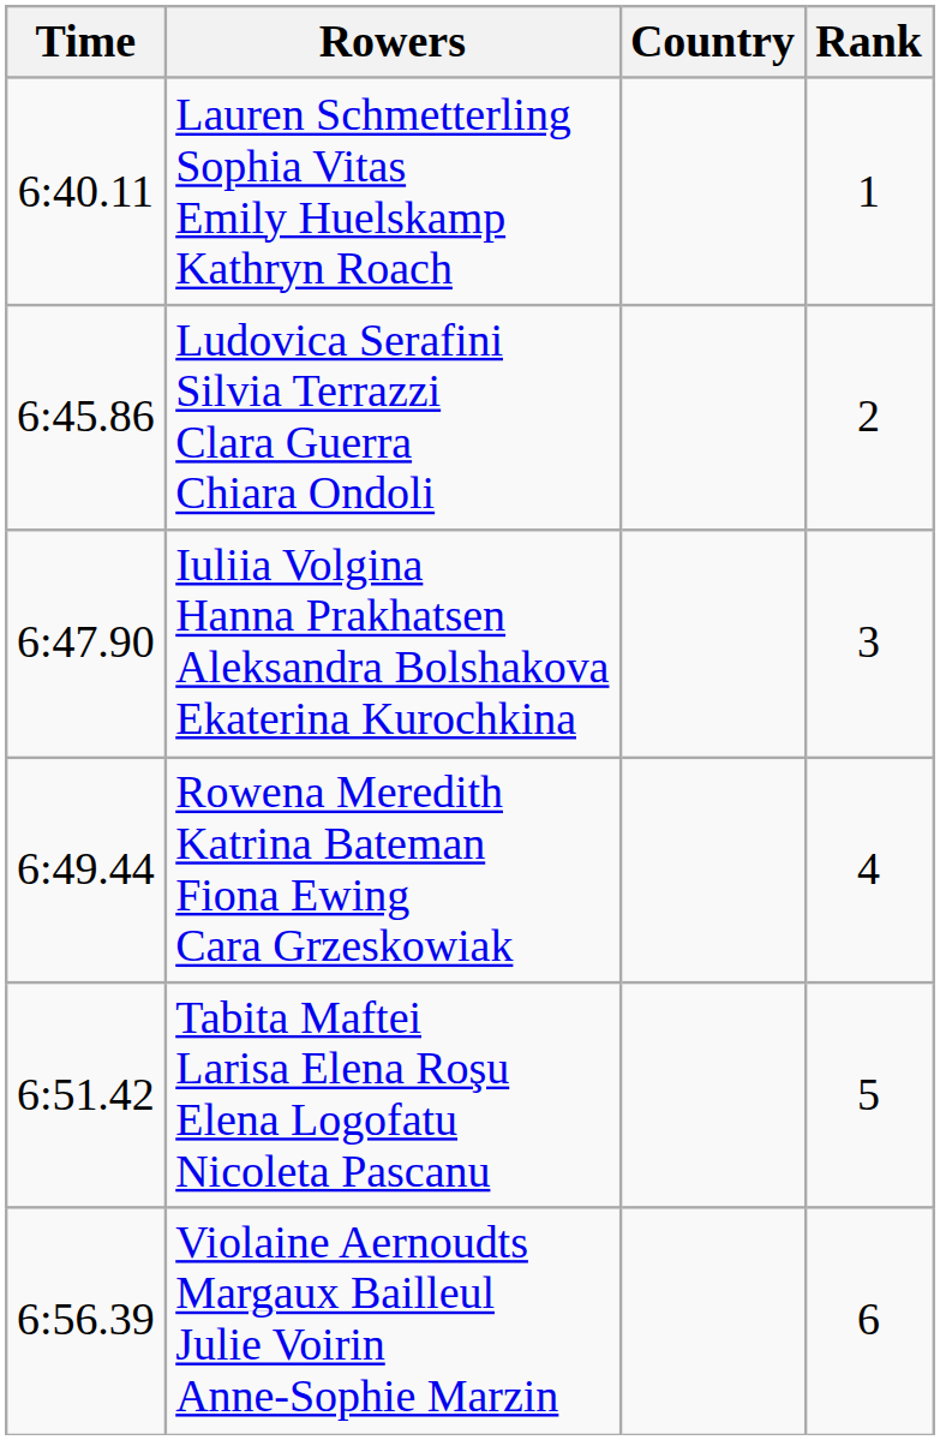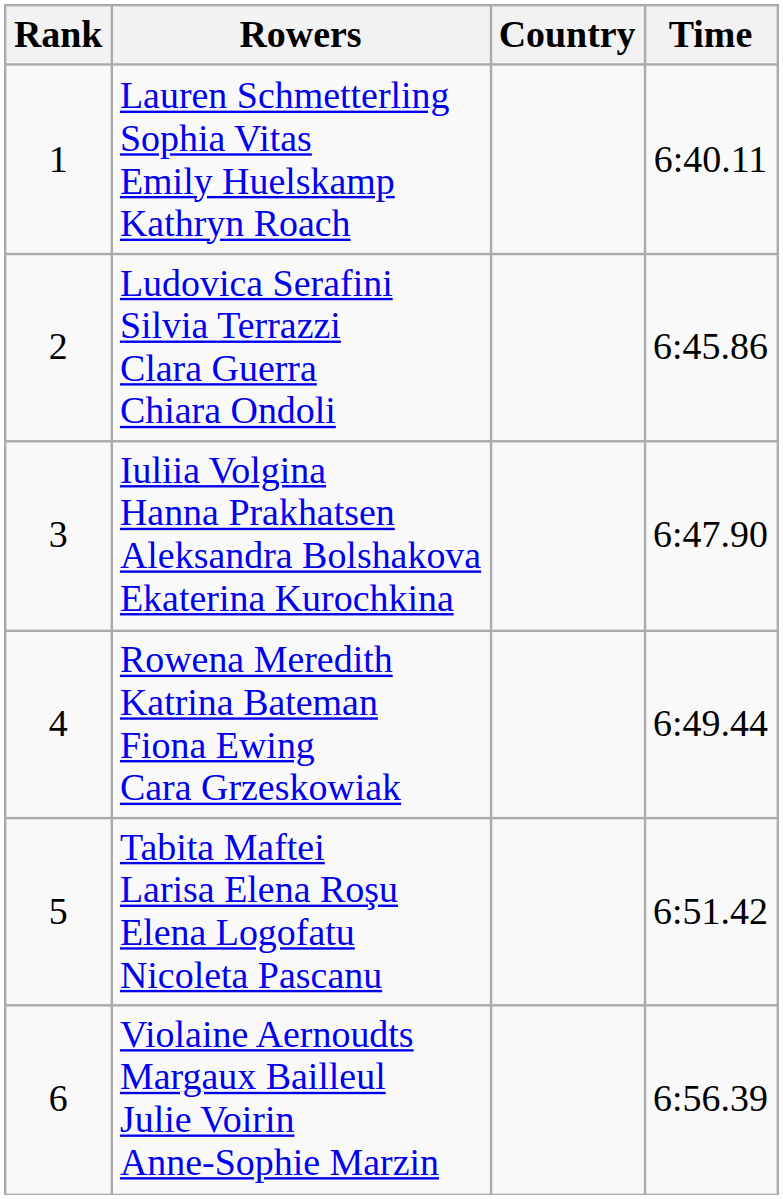 <table class="wikitable" style="text-align:center">
 <tr>
-<th>Time</th>
+<th>Rank</th>
 <th>Rowers</th>
 <th>Country</th>
-<th>Rank</th>
+<th>Time</th>
 </tr>
 <tr>
-<td>6:40.11</td>
+<td>1</td>
 <td align="left"><a href='#'>Lauren Schmetterling</a><br><a href='#'>Sophia Vitas</a><br><a href='#'>Emily Huelskamp</a><br><a href='#'>Kathryn Roach</a></td>
 <td align="left"></td>
-<td>1</td>
+<td>6:40.11</td>
 </tr>
 <tr>
-<td>6:45.86</td>
+<td>2</td>
 <td align="left"><a href='#'>Ludovica Serafini</a><br><a href='#'>Silvia Terrazzi</a><br><a href='#'>Clara Guerra</a><br><a href='#'>Chiara Ondoli</a></td>
 <td align="left"></td>
-<td>2</td>
+<td>6:45.86</td>
 </tr>
 <tr>
-<td>6:47.90</td>
+<td>3</td>
 <td align="left"><a href='#'>Iuliia Volgina</a><br><a href='#'>Hanna Prakhatsen</a><br><a href='#'>Aleksandra Bolshakova</a><br><a href='#'>Ekaterina Kurochkina</a></td>
 <td align="left"></td>
-<td>3</td>
+<td>6:47.90</td>
 </tr>
 <tr>
-<td>6:49.44</td>
+<td>4</td>
 <td align="left"><a href='#'>Rowena Meredith</a><br><a href='#'>Katrina Bateman</a><br><a href='#'>Fiona Ewing</a><br><a href='#'>Cara Grzeskowiak</a></td>
 <td align="left"></td>
-<td>4</td>
+<td>6:49.44</td>
 </tr>
 <tr>
-<td>6:51.42</td>
+<td>5</td>
 <td align="left"><a href='#'>Tabita Maftei</a><br><a href='#'>Larisa Elena Roşu</a><br><a href='#'>Elena Logofatu</a><br><a href='#'>Nicoleta Pascanu</a></td>
 <td align="left"></td>
-<td>5</td>
+<td>6:51.42</td>
 </tr>
 <tr>
-<td>6:56.39</td>
+<td>6</td>
 <td align="left"><a href='#'>Violaine Aernoudts</a><br><a href='#'>Margaux Bailleul</a><br><a href='#'>Julie Voirin</a><br><a href='#'>Anne-Sophie Marzin</a></td>
 <td align="left"></td>
-<td>6</td>
+<td>6:56.39</td>
 </tr>
 </table>
